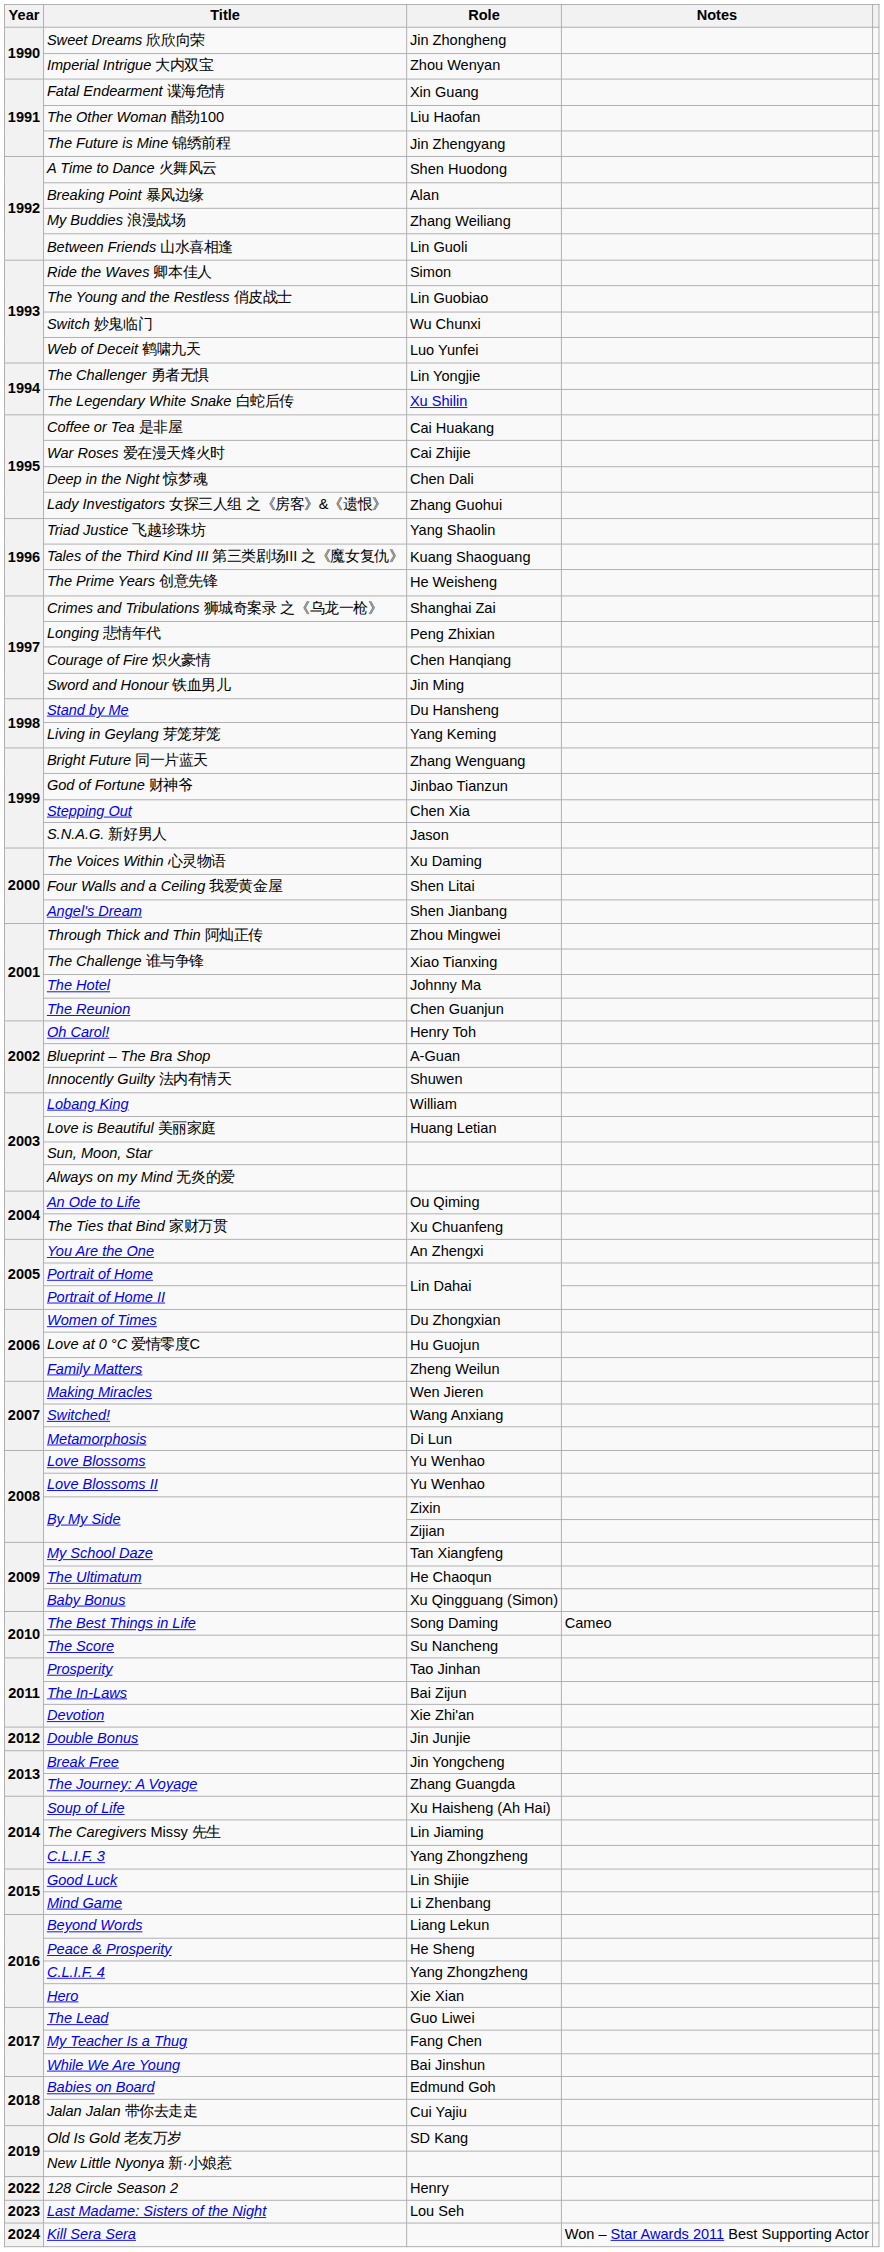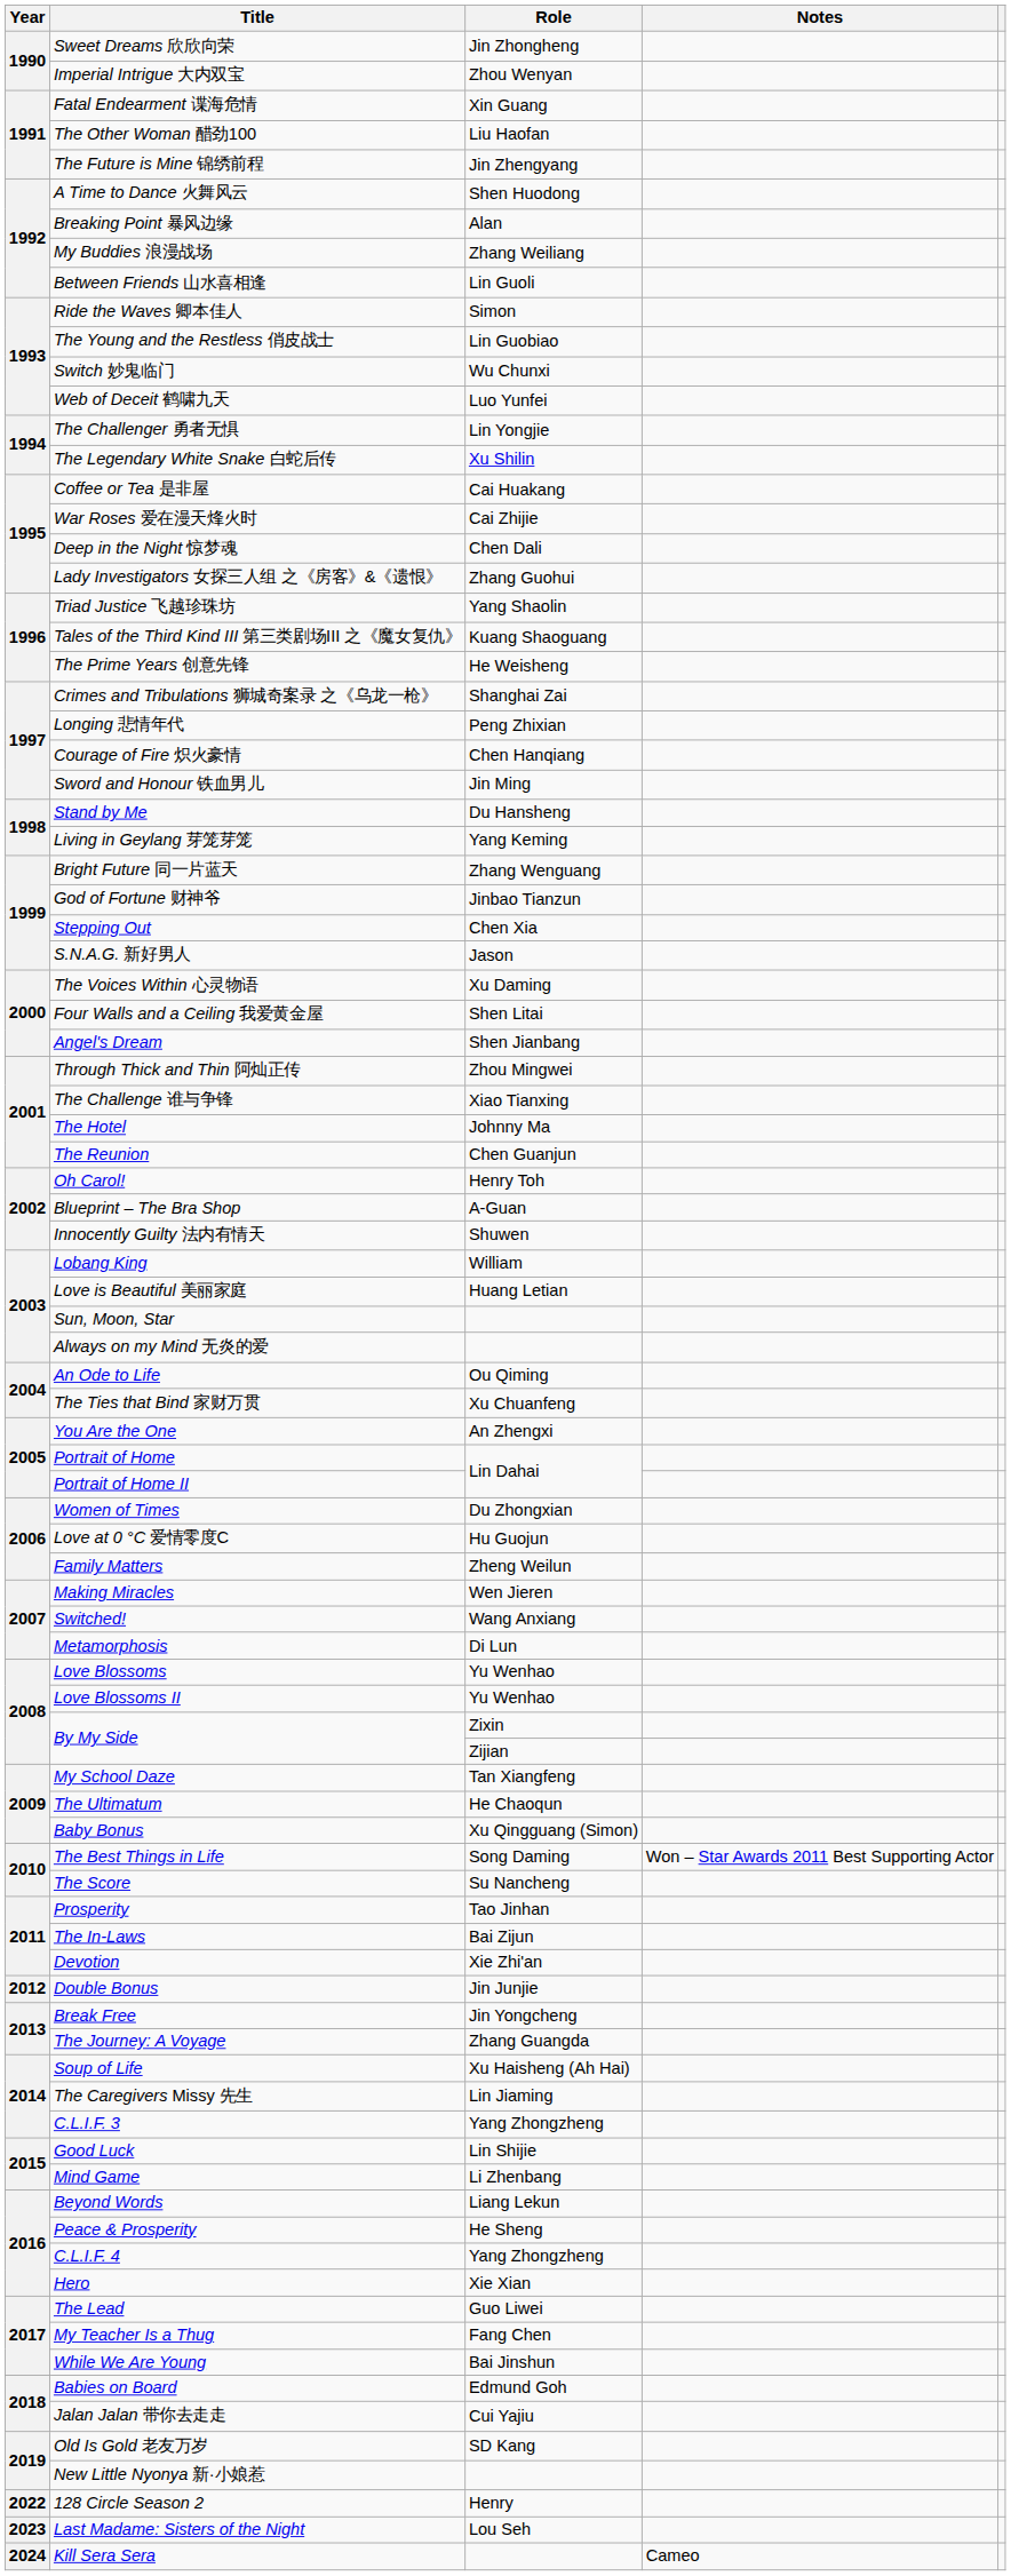 <table class="wikitable sortable plainrowheaders">
 <tr>
 <th scope="col">Year</th>
 <th scope="col">Title</th>
 <th scope="col">Role</th>
 <th scope="col" class="unsortable">Notes</th>
 <th scope="col" class="unsortable"></th>
 </tr>
 <tr>
 <th scope="row" rowspan="2">1990</th>
 <td><em>Sweet Dreams</em> 欣欣向荣</td>
 <td>Jin Zhongheng</td>
 <td></td>
 <td></td>
 </tr>
 <tr>
 <td><em>Imperial Intrigue</em> 大内双宝</td>
 <td>Zhou Wenyan</td>
 <td></td>
 <td></td>
 </tr>
 <tr>
 <th scope="row" rowspan="3">1991</th>
 <td><em>Fatal Endearment</em> 谍海危情</td>
 <td>Xin Guang</td>
 <td></td>
 <td></td>
 </tr>
 <tr>
 <td><em>The Other Woman</em> 醋劲100</td>
 <td>Liu Haofan</td>
 <td></td>
 <td></td>
 </tr>
 <tr>
 <td><em>The Future is Mine</em> 锦绣前程</td>
 <td>Jin Zhengyang</td>
 <td></td>
 <td></td>
 </tr>
 <tr>
 <th scope="row" rowspan="4">1992</th>
 <td><em>A Time to Dance</em> 火舞风云</td>
 <td>Shen Huodong</td>
 <td></td>
 <td></td>
 </tr>
 <tr>
 <td><em>Breaking Point</em> 暴风边缘</td>
 <td>Alan</td>
 <td></td>
 <td></td>
 </tr>
 <tr>
 <td><em>My Buddies</em> 浪漫战场</td>
 <td>Zhang Weiliang</td>
 <td></td>
 <td></td>
 </tr>
 <tr>
 <td><em>Between Friends</em> 山水喜相逢</td>
 <td>Lin Guoli</td>
 <td></td>
 <td></td>
 </tr>
 <tr>
 <th scope="row" rowspan="4">1993</th>
 <td><em>Ride the Waves</em> 卿本佳人</td>
 <td>Simon</td>
 <td></td>
 <td></td>
 </tr>
 <tr>
 <td><em>The Young and the Restless</em> 俏皮战士</td>
 <td>Lin Guobiao</td>
 <td></td>
 <td></td>
 </tr>
 <tr>
 <td><em>Switch</em> 妙鬼临门</td>
 <td>Wu Chunxi</td>
 <td></td>
 <td></td>
 </tr>
 <tr>
 <td><em>Web of Deceit</em> 鹤啸九天</td>
 <td>Luo Yunfei</td>
 <td></td>
 <td></td>
 </tr>
 <tr>
 <th scope="row" rowspan="2">1994</th>
 <td><em>The Challenger</em> 勇者无惧</td>
 <td>Lin Yongjie</td>
 <td></td>
 <td></td>
 </tr>
 <tr>
 <td><em>The Legendary White Snake</em> 白蛇后传</td>
 <td><a href='#'>Xu Shilin</a></td>
 <td></td>
 <td></td>
 </tr>
 <tr>
 <th scope="row" rowspan="4">1995</th>
 <td><em>Coffee or Tea</em> 是非屋</td>
 <td>Cai Huakang</td>
 <td></td>
 <td></td>
 </tr>
 <tr>
 <td><em>War Roses</em> 爱在漫天烽火时</td>
 <td>Cai Zhijie</td>
 <td></td>
 <td></td>
 </tr>
 <tr>
 <td><em>Deep in the Night</em> 惊梦魂</td>
 <td>Chen Dali</td>
 <td></td>
 <td></td>
 </tr>
 <tr>
 <td><em>Lady Investigators</em> 女探三人组 之《房客》&《遗恨》</td>
 <td>Zhang Guohui</td>
 <td></td>
 <td></td>
 </tr>
 <tr>
 <th scope="row" rowspan="3">1996</th>
 <td><em>Triad Justice</em> 飞越珍珠坊</td>
 <td>Yang Shaolin</td>
 <td></td>
 <td></td>
 </tr>
 <tr>
 <td><em>Tales of the Third Kind III</em> 第三类剧场III 之《魔女复仇》</td>
 <td>Kuang Shaoguang</td>
 <td></td>
 <td></td>
 </tr>
 <tr>
 <td><em>The Prime Years</em> 创意先锋</td>
 <td>He Weisheng</td>
 <td></td>
 <td></td>
 </tr>
 <tr>
 <th scope="row" rowspan="4">1997</th>
 <td><em>Crimes and Tribulations</em> 狮城奇案录 之《乌龙一枪》</td>
 <td>Shanghai Zai</td>
 <td></td>
 <td></td>
 </tr>
 <tr>
 <td><em>Longing</em> 悲情年代</td>
 <td>Peng Zhixian</td>
 <td></td>
 <td></td>
 </tr>
 <tr>
 <td><em>Courage of Fire</em> 炽火豪情</td>
 <td>Chen Hanqiang</td>
 <td></td>
 <td></td>
 </tr>
 <tr>
 <td><em>Sword and Honour</em> 铁血男儿</td>
 <td>Jin Ming</td>
 <td></td>
 <td></td>
 </tr>
 <tr>
 <th scope="row" rowspan="2">1998</th>
 <td><em><a href='#'>Stand by Me</a></em></td>
 <td>Du Hansheng</td>
 <td></td>
 <td></td>
 </tr>
 <tr>
 <td><em>Living in Geylang</em> 芽笼芽笼</td>
 <td>Yang Keming</td>
 <td></td>
 <td></td>
 </tr>
 <tr>
 <th scope="row" rowspan="4">1999</th>
 <td><em>Bright Future</em> 同一片蓝天</td>
 <td>Zhang Wenguang</td>
 <td></td>
 <td></td>
 </tr>
 <tr>
 <td><em>God of Fortune</em> 财神爷</td>
 <td>Jinbao Tianzun</td>
 <td></td>
 <td></td>
 </tr>
 <tr>
 <td><em><a href='#'>Stepping Out</a></em></td>
 <td>Chen Xia</td>
 <td></td>
 <td></td>
 </tr>
 <tr>
 <td><em>S.N.A.G.</em> 新好男人</td>
 <td>Jason</td>
 <td></td>
 <td></td>
 </tr>
 <tr>
 <th scope="row" rowspan="3">2000</th>
 <td><em>The Voices Within</em> 心灵物语</td>
 <td>Xu Daming</td>
 <td></td>
 <td></td>
 </tr>
 <tr>
 <td><em>Four Walls and a Ceiling</em> 我爱黄金屋</td>
 <td>Shen Litai</td>
 <td></td>
 <td></td>
 </tr>
 <tr>
 <td><em><a href='#'>Angel's Dream</a></em></td>
 <td>Shen Jianbang</td>
 <td></td>
 <td></td>
 </tr>
 <tr>
 <th scope="row" rowspan="4">2001</th>
 <td><em>Through Thick and Thin</em> 阿灿正传</td>
 <td>Zhou Mingwei</td>
 <td></td>
 <td></td>
 </tr>
 <tr>
 <td><em>The Challenge</em> 谁与争锋</td>
 <td>Xiao Tianxing</td>
 <td></td>
 <td></td>
 </tr>
 <tr>
 <td><em><a href='#'>The Hotel</a></em></td>
 <td>Johnny Ma</td>
 <td></td>
 <td></td>
 </tr>
 <tr>
 <td><em><a href='#'>The Reunion</a></em></td>
 <td>Chen Guanjun</td>
 <td></td>
 <td></td>
 </tr>
 <tr>
 <th scope="row" rowspan="3">2002</th>
 <td><em><a href='#'>Oh Carol!</a></em></td>
 <td>Henry Toh</td>
 <td></td>
 <td></td>
 </tr>
 <tr>
 <td><em>Blueprint – The Bra Shop</em></td>
 <td>A-Guan</td>
 <td></td>
 <td></td>
 </tr>
 <tr>
 <td><em>Innocently Guilty</em> 法内有情天</td>
 <td>Shuwen</td>
 <td></td>
 <td></td>
 </tr>
 <tr>
 <th scope="row" rowspan="4">2003</th>
 <td><em><a href='#'>Lobang King</a></em></td>
 <td>William</td>
 <td></td>
 <td></td>
 </tr>
 <tr>
 <td><em>Love is Beautiful</em> 美丽家庭</td>
 <td>Huang Letian</td>
 <td></td>
 <td></td>
 </tr>
 <tr>
 <td><em>Sun, Moon, Star</em></td>
 <td></td>
 <td></td>
 <td></td>
 </tr>
 <tr>
 <td><em>Always on my Mind</em>  无炎的爱</td>
 <td></td>
 <td></td>
 <td></td>
 </tr>
 <tr>
 <th scope="row" rowspan="2">2004</th>
 <td><em><a href='#'>An Ode to Life</a></em></td>
 <td>Ou Qiming</td>
 <td></td>
 <td></td>
 </tr>
 <tr>
 <td><em>The Ties that Bind</em> 家财万贯</td>
 <td>Xu Chuanfeng</td>
 <td></td>
 <td></td>
 </tr>
 <tr>
 <th scope="row" rowspan="3">2005</th>
 <td><em><a href='#'>You Are the One</a></em></td>
 <td>An Zhengxi</td>
 <td></td>
 <td></td>
 </tr>
 <tr>
 <td><em><a href='#'>Portrait of Home</a></em></td>
 <td rowspan="2">Lin Dahai</td>
 <td></td>
 <td></td>
 </tr>
 <tr>
 <td><em><a href='#'>Portrait of Home II</a></em></td>
 <td></td>
 <td></td>
 </tr>
 <tr>
 <th scope="row" rowspan="3">2006</th>
 <td><em><a href='#'>Women of Times</a></em></td>
 <td>Du Zhongxian</td>
 <td></td>
 <td></td>
 </tr>
 <tr>
 <td><em>Love at 0 °C</em> 爱情零度C</td>
 <td>Hu Guojun</td>
 <td></td>
 <td></td>
 </tr>
 <tr>
 <td><em><a href='#'>Family Matters</a></em></td>
 <td>Zheng Weilun</td>
 <td></td>
 <td></td>
 </tr>
 <tr>
 <th scope="row" rowspan="3">2007</th>
 <td><em><a href='#'>Making Miracles</a></em></td>
 <td>Wen Jieren</td>
 <td></td>
 <td></td>
 </tr>
 <tr>
 <td><em><a href='#'>Switched!</a></em></td>
 <td>Wang Anxiang</td>
 <td></td>
 <td></td>
 </tr>
 <tr>
 <td><em><a href='#'>Metamorphosis</a></em></td>
 <td>Di Lun</td>
 <td></td>
 <td></td>
 </tr>
 <tr>
 <th scope="row" rowspan="4">2008</th>
 <td><em><a href='#'>Love Blossoms</a></em></td>
 <td>Yu Wenhao</td>
 <td></td>
 <td></td>
 </tr>
 <tr>
 <td><em><a href='#'>Love Blossoms II</a></em></td>
 <td>Yu Wenhao</td>
 <td></td>
 <td></td>
 </tr>
 <tr>
 <td rowspan="2"><em><a href='#'>By My Side</a></em></td>
 <td>Zixin</td>
 <td></td>
 <td></td>
 </tr>
 <tr>
 <td>Zijian</td>
 <td></td>
 <td></td>
 </tr>
 <tr>
 <th scope="row" rowspan="3">2009</th>
 <td><em><a href='#'>My School Daze</a></em></td>
 <td>Tan Xiangfeng</td>
 <td></td>
 <td></td>
 </tr>
 <tr>
 <td><em><a href='#'>The Ultimatum</a></em></td>
 <td>He Chaoqun</td>
 <td></td>
 <td></td>
 </tr>
 <tr>
 <td><em><a href='#'>Baby Bonus</a></em></td>
 <td>Xu Qingguang (Simon)</td>
 <td></td>
 <td></td>
 </tr>
 <tr>
 <th scope="row" rowspan="2">2010</th>
 <td><em><a href='#'>The Best Things in Life</a></em></td>
 <td>Song Daming</td>
-<td>Cameo</td>
+<td>Won – <a href='#'>Star Awards 2011</a> Best Supporting Actor</td>
 <td></td>
 </tr>
 <tr>
 <td><em><a href='#'>The Score</a></em></td>
 <td>Su Nancheng</td>
 <td></td>
 <td></td>
 </tr>
 <tr>
 <th scope="row" rowspan="3">2011</th>
 <td><em><a href='#'>Prosperity</a></em></td>
 <td>Tao Jinhan</td>
 <td></td>
 <td></td>
 </tr>
 <tr>
 <td><em><a href='#'>The In-Laws</a></em></td>
 <td>Bai Zijun</td>
 <td></td>
 <td></td>
 </tr>
 <tr>
 <td><em><a href='#'>Devotion</a></em></td>
 <td>Xie Zhi'an</td>
 <td></td>
 <td></td>
 </tr>
 <tr>
 <th scope="row" rowspan="1">2012</th>
 <td><em><a href='#'>Double Bonus</a></em></td>
 <td>Jin Junjie</td>
 <td></td>
 <td></td>
 </tr>
 <tr>
 <th scope="row" rowspan="2">2013</th>
 <td><em><a href='#'>Break Free</a></em></td>
 <td>Jin Yongcheng</td>
 <td></td>
 <td></td>
 </tr>
 <tr>
 <td><em><a href='#'>The Journey: A Voyage</a></em></td>
 <td>Zhang Guangda</td>
 <td></td>
 <td></td>
 </tr>
 <tr>
 <th scope="row" rowspan="3">2014</th>
 <td><em><a href='#'>Soup of Life</a></em></td>
 <td>Xu Haisheng (Ah Hai)</td>
 <td></td>
 <td></td>
 </tr>
 <tr>
 <td><em>The Caregivers</em> Missy 先生</td>
 <td>Lin Jiaming</td>
 <td></td>
 <td></td>
 </tr>
 <tr>
 <td><em><a href='#'>C.L.I.F. 3</a></em></td>
 <td>Yang Zhongzheng</td>
 <td></td>
 <td></td>
 </tr>
 <tr>
 <th scope="row" rowspan="2">2015</th>
 <td><em><a href='#'>Good Luck</a></em></td>
 <td>Lin Shijie</td>
 <td></td>
 <td></td>
 </tr>
 <tr>
 <td><em><a href='#'>Mind Game</a></em></td>
 <td>Li Zhenbang</td>
 <td></td>
 <td></td>
 </tr>
 <tr>
 <th scope="row" rowspan="4">2016</th>
 <td><em><a href='#'>Beyond Words</a></em></td>
 <td>Liang Lekun</td>
 <td></td>
 <td></td>
 </tr>
 <tr>
 <td><em><a href='#'>Peace & Prosperity</a></em></td>
 <td>He Sheng</td>
 <td></td>
 <td></td>
 </tr>
 <tr>
 <td><em><a href='#'>C.L.I.F. 4</a></em></td>
 <td>Yang Zhongzheng</td>
 <td></td>
 <td></td>
 </tr>
 <tr>
 <td><em><a href='#'>Hero</a></em></td>
 <td>Xie Xian</td>
 <td></td>
 <td></td>
 </tr>
 <tr>
 <th scope="row" rowspan="3">2017</th>
 <td><em><a href='#'>The Lead</a></em></td>
 <td>Guo Liwei</td>
 <td></td>
 <td></td>
 </tr>
 <tr>
 <td><em> <a href='#'>My Teacher Is a Thug</a></em></td>
 <td>Fang Chen</td>
 <td></td>
 <td></td>
 </tr>
 <tr>
 <td><em> <a href='#'>While We Are Young</a></em></td>
 <td>Bai Jinshun</td>
 <td></td>
 <td></td>
 </tr>
 <tr>
 <th scope="row" rowspan="2">2018</th>
 <td><em><a href='#'>Babies on Board</a></em></td>
 <td>Edmund Goh</td>
 <td></td>
 <td></td>
 </tr>
 <tr>
 <td><em>Jalan Jalan</em> 带你去走走</td>
 <td>Cui Yajiu</td>
 <td></td>
 <td></td>
 </tr>
 <tr>
 <th scope="row" rowspan="2">2019</th>
 <td><em>Old Is Gold</em> 老友万岁</td>
 <td>SD Kang</td>
 <td></td>
 <td></td>
 </tr>
 <tr>
 <td><em>New Little Nyonya</em> 新·小娘惹</td>
 <td></td>
 <td></td>
 <td></td>
 </tr>
 <tr>
 <th scope="row">2022</th>
 <td><em>128 Circle Season 2</em></td>
 <td>Henry</td>
 <td></td>
 <td></td>
 </tr>
 <tr>
 <th scope="row">2023</th>
 <td><em><a href='#'>Last Madame: Sisters of the Night</a></em></td>
 <td>Lou Seh</td>
 <td></td>
 <td></td>
 </tr>
 <tr>
 <th scope="row">2024</th>
 <td><em><a href='#'>Kill Sera Sera</a></em></td>
 <td></td>
-<td>Won – <a href='#'>Star Awards 2011</a> Best Supporting Actor</td>
+<td>Cameo</td>
 <td></td>
 </tr>
 </table>
